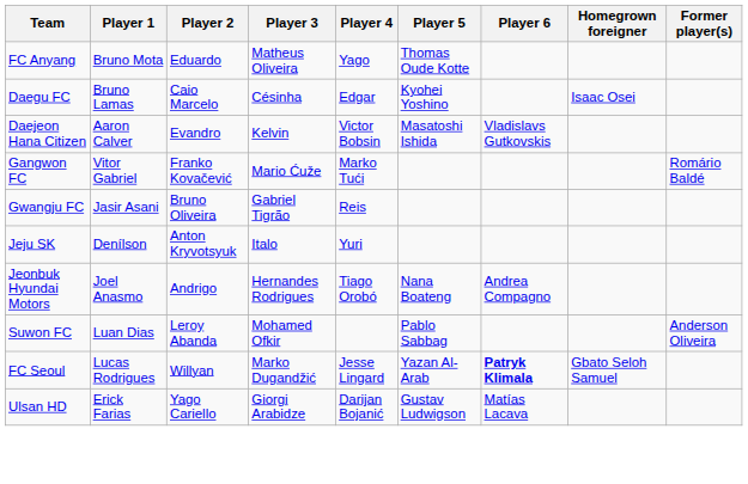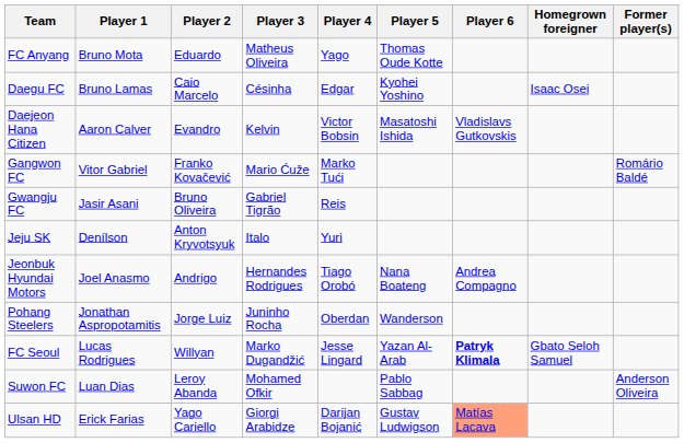 <table class="wikitable">
 <tr>
 <th>Team</th>
 <th>Player 1</th>
 <th>Player 2</th>
 <th>Player 3</th>
 <th>Player 4</th>
 <th>Player 5</th>
 <th>Player 6</th>
 <th>Homegrown foreigner</th>
 <th>Former player(s)</th>
 </tr>
 <tr>
 <td><a href='#'>FC Anyang</a></td>
 <td> <a href='#'>Bruno Mota</a></td>
 <td> <a href='#'>Eduardo</a></td>
 <td> <a href='#'>Matheus Oliveira</a></td>
 <td> <a href='#'>Yago</a></td>
 <td> <a href='#'>Thomas Oude Kotte</a></td>
 <td></td>
 <td></td>
 <td></td>
 </tr>
 <tr>
 <td><a href='#'>Daegu FC</a></td>
 <td> <a href='#'>Bruno Lamas</a></td>
 <td> <a href='#'>Caio Marcelo</a></td>
 <td> <a href='#'>Césinha</a></td>
 <td> <a href='#'>Edgar</a></td>
 <td> <a href='#'>Kyohei Yoshino</a></td>
 <td></td>
 <td> <a href='#'>Isaac Osei</a></td>
 <td></td>
 </tr>
 <tr>
 <td><a href='#'>Daejeon Hana Citizen</a></td>
 <td> <a href='#'>Aaron Calver</a></td>
 <td> <a href='#'>Evandro</a></td>
 <td> <a href='#'>Kelvin</a></td>
 <td> <a href='#'>Victor Bobsin</a></td>
 <td> <a href='#'>Masatoshi Ishida</a></td>
 <td> <a href='#'>Vladislavs Gutkovskis</a></td>
 <td></td>
 <td></td>
 </tr>
 <tr>
 <td><a href='#'>Gangwon FC</a></td>
 <td> <a href='#'>Vitor Gabriel</a></td>
 <td> <a href='#'>Franko Kovačević</a></td>
 <td> <a href='#'>Mario Ćuže</a></td>
 <td> <a href='#'>Marko Tući</a></td>
 <td></td>
 <td></td>
 <td></td>
 <td> <a href='#'>Romário Baldé</a></td>
 </tr>
 <tr>
 <td><a href='#'>Gwangju FC</a></td>
 <td> <a href='#'>Jasir Asani</a></td>
 <td> <a href='#'>Bruno Oliveira</a></td>
 <td> <a href='#'>Gabriel Tigrão</a></td>
 <td> <a href='#'>Reis</a></td>
 <td></td>
 <td></td>
 <td></td>
 <td></td>
 </tr>
 <tr>
 <td><a href='#'>Jeju SK</a></td>
 <td> <a href='#'>Denílson</a></td>
 <td> <a href='#'>Anton Kryvotsyuk</a></td>
 <td> <a href='#'>Italo</a></td>
 <td> <a href='#'>Yuri</a></td>
 <td></td>
 <td></td>
 <td></td>
 <td></td>
 </tr>
 <tr>
 <td><a href='#'>Jeonbuk Hyundai Motors</a></td>
 <td> <a href='#'>Joel Anasmo</a></td>
 <td> <a href='#'>Andrigo</a></td>
 <td> <a href='#'>Hernandes Rodrigues</a></td>
 <td> <a href='#'>Tiago Orobó</a></td>
 <td> <a href='#'>Nana Boateng</a></td>
 <td> <a href='#'>Andrea Compagno</a></td>
 <td></td>
 <td></td>
 </tr>
 <tr>
-<td><a href='#'>Suwon FC</a></td>
-<td> <a href='#'>Luan Dias</a></td>
-<td> <a href='#'>Leroy Abanda</a></td>
-<td> <a href='#'>Mohamed Ofkir</a></td>
-<td></td>
-<td> <a href='#'>Pablo Sabbag</a></td>
+<td><a href='#'>Pohang Steelers</a></td>
+<td> <a href='#'>Jonathan Aspropotamitis</a></td>
+<td> <a href='#'>Jorge Luiz</a></td>
+<td> <a href='#'>Juninho Rocha</a></td>
+<td> <a href='#'>Oberdan</a></td>
+<td> <a href='#'>Wanderson</a></td>
 <td></td>
 <td></td>
-<td> <a href='#'>Anderson Oliveira</a></td>
+<td></td>
 </tr>
 <tr>
 <td><a href='#'>FC Seoul</a></td>
 <td> <a href='#'>Lucas Rodrigues</a></td>
 <td> <a href='#'>Willyan</a></td>
 <td> <a href='#'>Marko Dugandžić</a></td>
 <td> <a href='#'>Jesse Lingard</a></td>
 <td> <a href='#'>Yazan Al-Arab</a></td>
 <td> <strong><a href='#'>Patryk Klimala</a></strong></td>
 <td> <a href='#'>Gbato Seloh Samuel</a></td>
 <td></td>
 </tr>
 <tr>
+<td><a href='#'>Suwon FC</a></td>
+<td> <a href='#'>Luan Dias</a></td>
+<td> <a href='#'>Leroy Abanda</a></td>
+<td> <a href='#'>Mohamed Ofkir</a></td>
+<td></td>
+<td> <a href='#'>Pablo Sabbag</a></td>
+<td></td>
+<td></td>
+<td> <a href='#'>Anderson Oliveira</a></td>
+</tr>
+<tr>
 <td><a href='#'>Ulsan HD</a></td>
 <td> <a href='#'>Erick Farias</a></td>
 <td> <a href='#'>Yago Cariello</a></td>
 <td> <a href='#'>Giorgi Arabidze</a></td>
 <td> <a href='#'>Darijan Bojanić</a></td>
 <td> <a href='#'>Gustav Ludwigson</a></td>
-<td> <a href='#'>Matías Lacava</a></td>
+<td style="background: lightsalmon;"> <a href='#'>Matías Lacava</a></td>
 <td></td>
 <td></td>
 </tr>
 </table>
